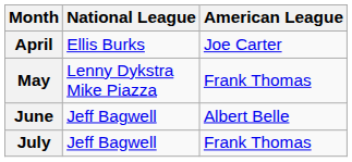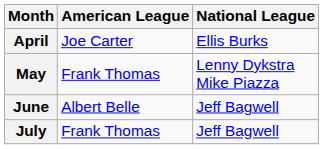 <table class="wikitable">
 <tr>
 <th>Month</th>
+<th>American League</th>
 <th>National League</th>
-<th>American League</th>
 </tr>
 <tr>
 <th>April</th>
+<td><a href='#'>Joe Carter</a></td>
 <td><a href='#'>Ellis Burks</a></td>
-<td><a href='#'>Joe Carter</a></td>
 </tr>
 <tr>
 <th>May</th>
+<td><a href='#'>Frank Thomas</a></td>
 <td><a href='#'>Lenny Dykstra</a><br><a href='#'>Mike Piazza</a></td>
-<td><a href='#'>Frank Thomas</a></td>
 </tr>
 <tr>
 <th>June</th>
+<td><a href='#'>Albert Belle</a></td>
 <td><a href='#'>Jeff Bagwell</a></td>
-<td><a href='#'>Albert Belle</a></td>
 </tr>
 <tr>
 <th>July</th>
+<td><a href='#'>Frank Thomas</a></td>
 <td><a href='#'>Jeff Bagwell</a></td>
-<td><a href='#'>Frank Thomas</a></td>
 </tr>
 </table>
